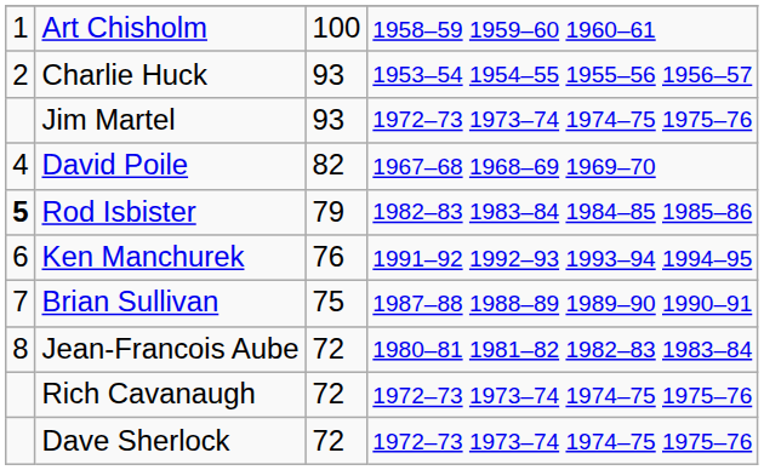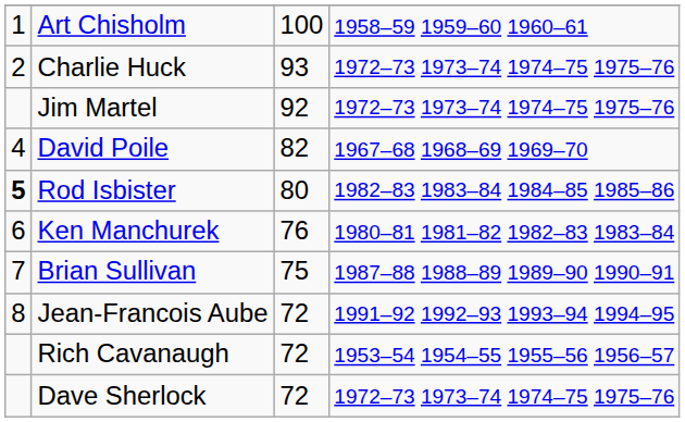 <table class="wikitable">
 <tr>
 </tr>
 <tr>
 <td>1</td>
 <td><a href='#'>Art Chisholm</a></td>
 <td>100</td>
 <td style="font-size:80%;"><a href='#'>1958–59</a> <a href='#'>1959–60</a> <a href='#'>1960–61</a></td>
 </tr>
 <tr>
 <td>2</td>
 <td>Charlie Huck</td>
 <td>93</td>
-<td style="font-size:80%;"><a href='#'>1953–54</a> <a href='#'>1954–55</a> <a href='#'>1955–56</a> <a href='#'>1956–57</a></td>
+<td style="font-size:80%;"><a href='#'>1972–73</a> <a href='#'>1973–74</a> <a href='#'>1974–75</a> <a href='#'>1975–76</a></td>
 </tr>
 <tr>
 <td></td>
 <td>Jim Martel</td>
-<td>93</td>
+<td>92</td>
 <td style="font-size:80%;"><a href='#'>1972–73</a> <a href='#'>1973–74</a> <a href='#'>1974–75</a> <a href='#'>1975–76</a></td>
 </tr>
 <tr>
 <td>4</td>
 <td><a href='#'>David Poile</a></td>
 <td>82</td>
 <td style="font-size:80%;"><a href='#'>1967–68</a> <a href='#'>1968–69</a> <a href='#'>1969–70</a></td>
 </tr>
 <tr>
 <td><strong>5</strong></td>
 <td><a href='#'>Rod Isbister</a></td>
-<td>79</td>
+<td>80</td>
 <td style="font-size:80%;"><a href='#'>1982–83</a> <a href='#'>1983–84</a> <a href='#'>1984–85</a> <a href='#'>1985–86</a></td>
 </tr>
 <tr>
 <td>6</td>
 <td><a href='#'>Ken Manchurek</a></td>
 <td>76</td>
-<td style="font-size:80%;"><a href='#'>1991–92</a> <a href='#'>1992–93</a> <a href='#'>1993–94</a> <a href='#'>1994–95</a></td>
+<td style="font-size:80%;"><a href='#'>1980–81</a> <a href='#'>1981–82</a> <a href='#'>1982–83</a> <a href='#'>1983–84</a></td>
 </tr>
 <tr>
 <td>7</td>
 <td><a href='#'>Brian Sullivan</a></td>
 <td>75</td>
 <td style="font-size:80%;"><a href='#'>1987–88</a> <a href='#'>1988–89</a> <a href='#'>1989–90</a> <a href='#'>1990–91</a></td>
 </tr>
 <tr>
 <td>8</td>
 <td>Jean-Francois Aube</td>
 <td>72</td>
-<td style="font-size:80%;"><a href='#'>1980–81</a> <a href='#'>1981–82</a> <a href='#'>1982–83</a> <a href='#'>1983–84</a></td>
+<td style="font-size:80%;"><a href='#'>1991–92</a> <a href='#'>1992–93</a> <a href='#'>1993–94</a> <a href='#'>1994–95</a></td>
 </tr>
 <tr>
 <td></td>
 <td>Rich Cavanaugh</td>
 <td>72</td>
-<td style="font-size:80%;"><a href='#'>1972–73</a> <a href='#'>1973–74</a> <a href='#'>1974–75</a> <a href='#'>1975–76</a></td>
+<td style="font-size:80%;"><a href='#'>1953–54</a> <a href='#'>1954–55</a> <a href='#'>1955–56</a> <a href='#'>1956–57</a></td>
 </tr>
 <tr>
 <td></td>
 <td>Dave Sherlock</td>
 <td>72</td>
 <td style="font-size:80%;"><a href='#'>1972–73</a> <a href='#'>1973–74</a> <a href='#'>1974–75</a> <a href='#'>1975–76</a></td>
 </tr>
 </table>
